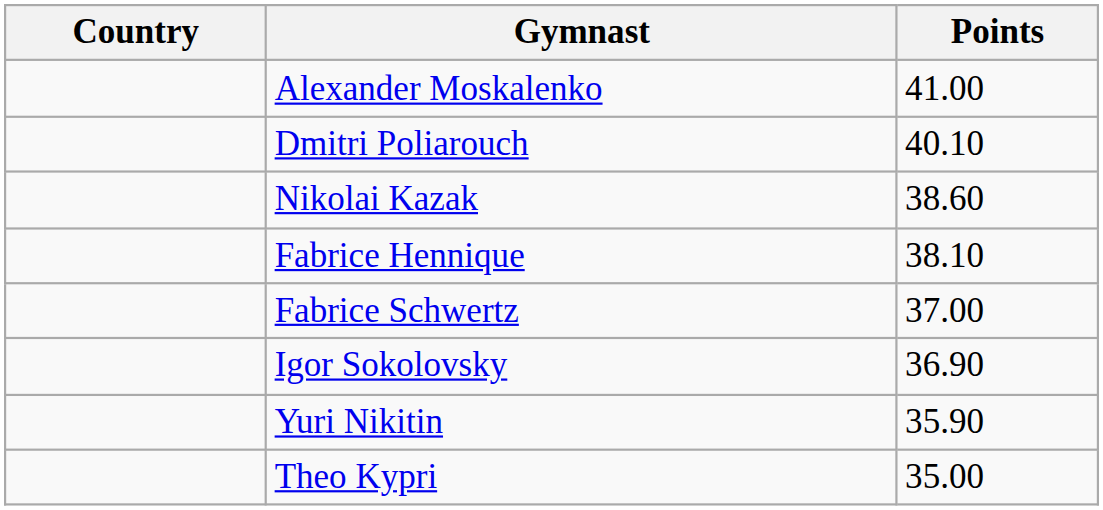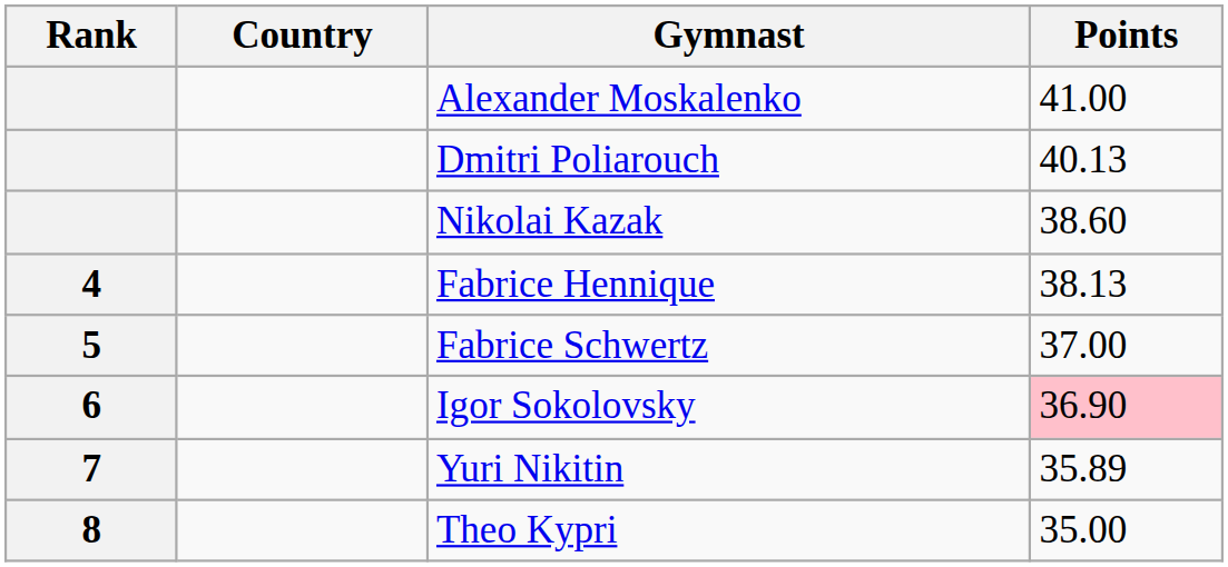 <table class="wikitable" width=500>
 <tr bgcolor="#efefef">
+<th>Rank</th>
 <th>Country</th>
 <th>Gymnast</th>
 <th>Points</th>
 </tr>
 <tr>
+<th></th>
 <td></td>
 <td><a href='#'>Alexander Moskalenko</a></td>
 <td>41.00</td>
 </tr>
 <tr>
+<th></th>
 <td></td>
 <td><a href='#'>Dmitri Poliarouch</a></td>
-<td>40.10</td>
+<td>40.13</td>
 </tr>
 <tr>
+<th></th>
 <td></td>
 <td><a href='#'>Nikolai Kazak</a></td>
 <td>38.60</td>
 </tr>
 <tr>
+<th>4</th>
 <td></td>
 <td><a href='#'>Fabrice Hennique</a></td>
-<td>38.10</td>
+<td>38.13</td>
 </tr>
 <tr>
+<th>5</th>
 <td></td>
 <td><a href='#'>Fabrice Schwertz</a></td>
 <td>37.00</td>
 </tr>
 <tr>
+<th>6</th>
 <td></td>
 <td><a href='#'>Igor Sokolovsky</a></td>
-<td>36.90</td>
+<td style="background: pink;">36.90</td>
 </tr>
 <tr>
+<th>7</th>
 <td></td>
 <td><a href='#'>Yuri Nikitin</a></td>
-<td>35.90</td>
+<td>35.89</td>
 </tr>
 <tr>
+<th>8</th>
 <td></td>
 <td><a href='#'>Theo Kypri</a></td>
 <td>35.00</td>
 </tr>
 </table>
